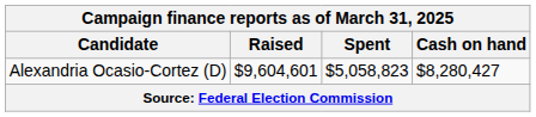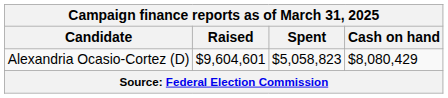 <table class="wikitable sortable">
 <tr>
 <th colspan=4>Campaign finance reports as of March 31, 2025</th>
 </tr>
 <tr style="text-align:center;">
 <th>Candidate</th>
 <th>Raised</th>
 <th>Spent</th>
 <th>Cash on hand</th>
 </tr>
 <tr>
 <td>Alexandria Ocasio-Cortez (D)</td>
 <td>$9,604,601</td>
 <td>$5,058,823</td>
-<td>$8,280,427</td>
+<td>$8,080,429</td>
 </tr>
 <tr>
 <th colspan="4"><small>Source: <a href='#'>Federal Election Commission</a></small></th>
 </tr>
 </table>
